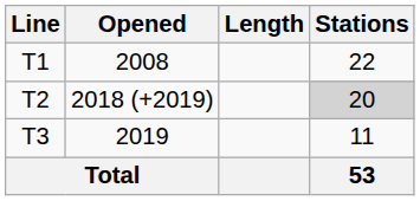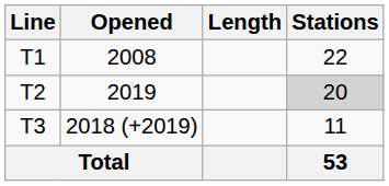 <table class="wikitable">
 <tr>
 <th>Line</th>
 <th>Opened</th>
 <th>Length</th>
 <th>Stations</th>
 </tr>
 <tr>
 <td style="text-align:center">T1</td>
 <td style="text-align:center">2008</td>
 <td></td>
 <td style="text-align:center">22</td>
 </tr>
 <tr>
 <td style="text-align:center">T2</td>
-<td style="text-align:center">2018 (+2019)</td>
+<td style="text-align:center">2019</td>
 <td></td>
 <td style="background: lightgrey; text-align:center">20</td>
 </tr>
 <tr>
 <td style="text-align:center">T3</td>
-<td style="text-align:center">2019</td>
+<td style="text-align:center">2018 (+2019)</td>
 <td></td>
 <td style="text-align:center">11</td>
 </tr>
 <tr>
 <th colspan="2">Total</th>
 <th></th>
 <th>53</th>
 </tr>
 </table>
